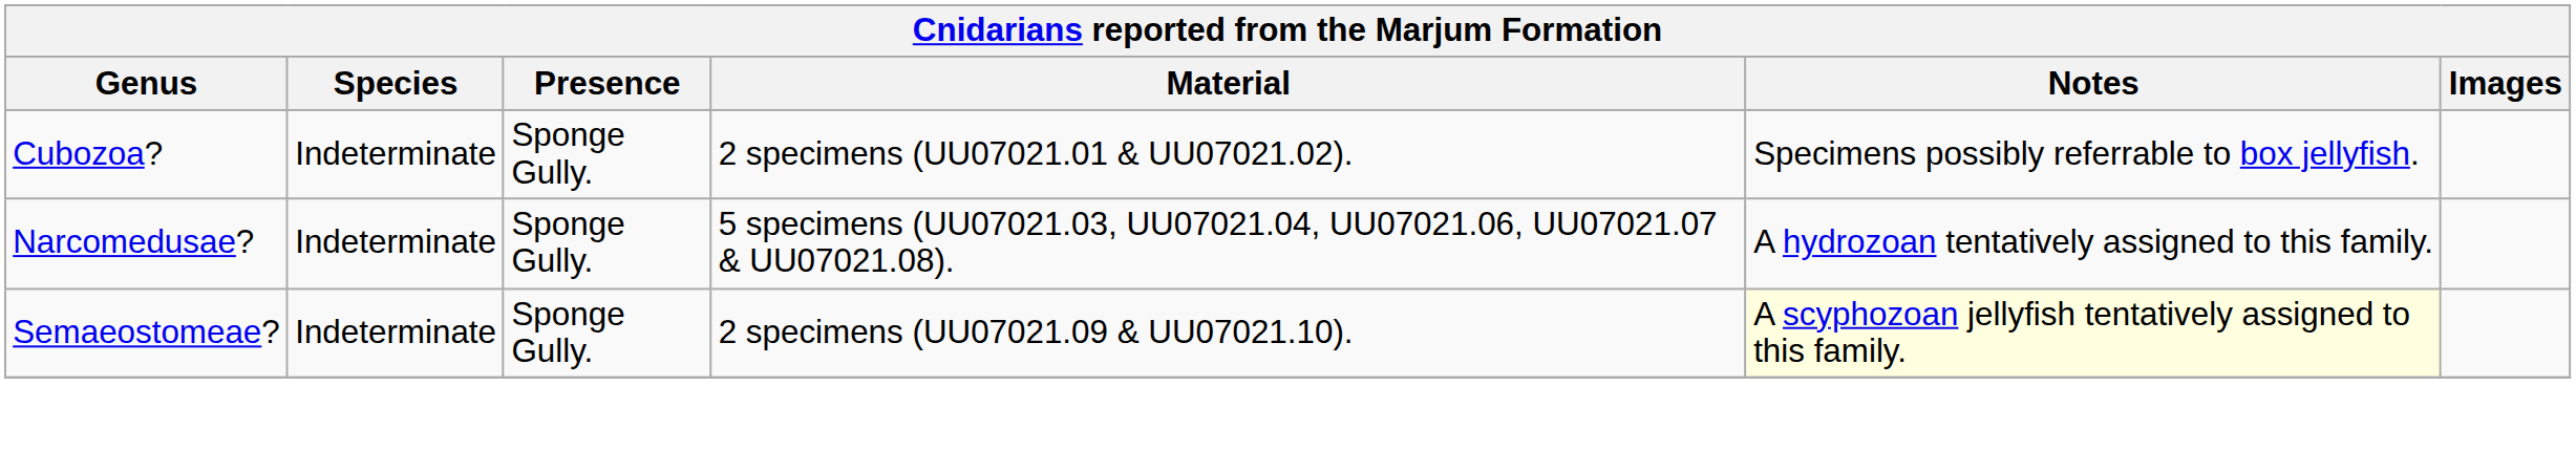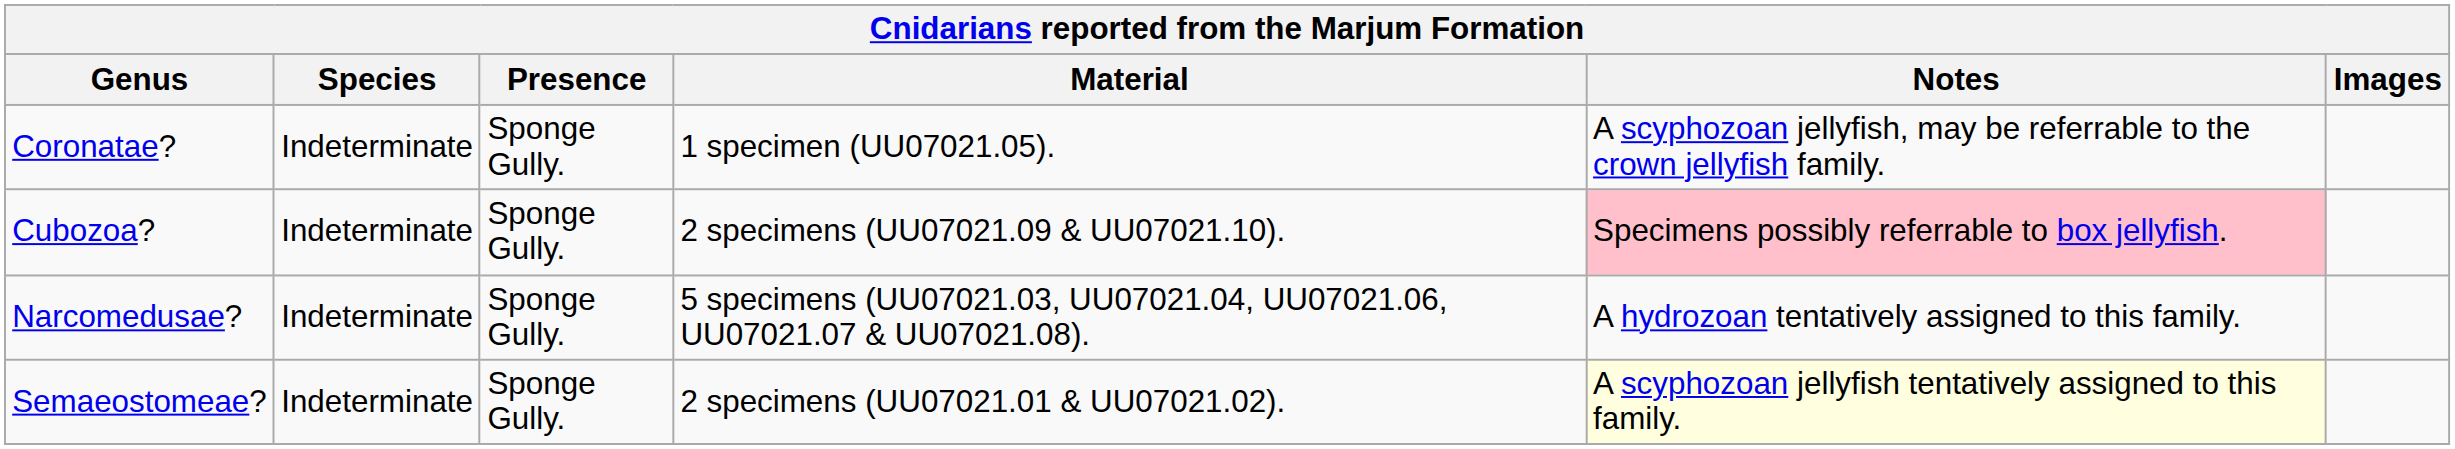 <table class="wikitable" align="center">
 <tr>
 <th colspan="6" align="center"><strong><a href='#'>Cnidarians</a> reported from the Marjum Formation</strong></th>
 </tr>
 <tr>
 <th>Genus</th>
 <th>Species</th>
 <th>Presence</th>
 <th><strong>Material</strong></th>
 <th>Notes</th>
 <th>Images</th>
 </tr>
 <tr>
+<td><a href='#'>Coronatae</a>?</td>
+<td>Indeterminate</td>
+<td>Sponge Gully.</td>
+<td>1 specimen (UU07021.05).</td>
+<td>A <a href='#'>scyphozoan</a> jellyfish, may be referrable to the <a href='#'>crown jellyfish</a> family.</td>
+<td></td>
+</tr>
+<tr>
 <td><a href='#'>Cubozoa</a>?</td>
 <td>Indeterminate</td>
 <td>Sponge Gully.</td>
-<td>2 specimens (UU07021.01 & UU07021.02).</td>
-<td>Specimens possibly referrable to <a href='#'>box jellyfish</a>.</td>
+<td>2 specimens (UU07021.09 & UU07021.10).</td>
+<td style="background: pink;">Specimens possibly referrable to <a href='#'>box jellyfish</a>.</td>
 <td></td>
 </tr>
 <tr>
 <td><a href='#'>Narcomedusae</a>?</td>
 <td>Indeterminate</td>
 <td>Sponge Gully.</td>
 <td>5 specimens (UU07021.03, UU07021.04, UU07021.06, UU07021.07 & UU07021.08).</td>
 <td>A <a href='#'>hydrozoan</a> tentatively assigned to this family.</td>
 <td></td>
 </tr>
 <tr>
 <td><a href='#'>Semaeostomeae</a>?</td>
 <td>Indeterminate</td>
 <td>Sponge Gully.</td>
-<td>2 specimens (UU07021.09 & UU07021.10).</td>
+<td>2 specimens (UU07021.01 & UU07021.02).</td>
 <td style="background: lightyellow;">A <a href='#'>scyphozoan</a> jellyfish tentatively assigned to this family.</td>
 <td></td>
 </tr>
 <tr>
 </tr>
 </table>
